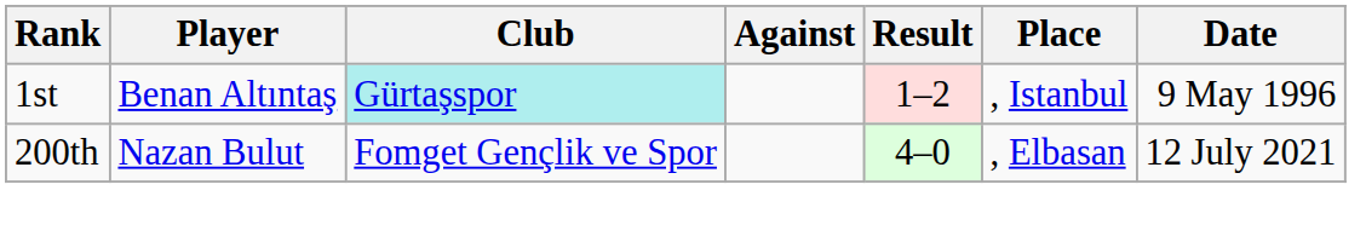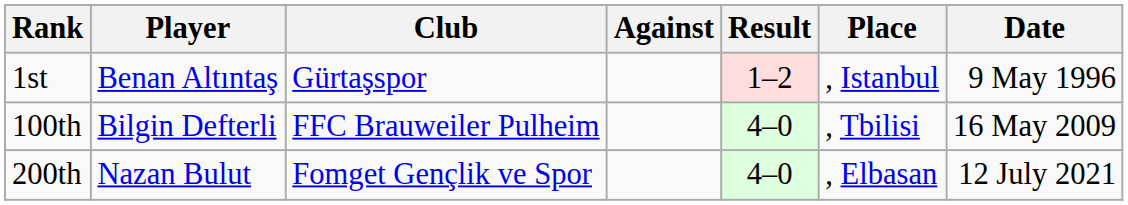 <table class=wikitable>
 <tr>
 <th>Rank</th>
 <th>Player</th>
 <th>Club</th>
 <th>Against</th>
 <th>Result</th>
 <th>Place</th>
 <th>Date</th>
 </tr>
 <tr>
 <td>1st</td>
 <td><a href='#'>Benan Altıntaş</a></td>
-<td style="background: paleturquoise;"> <a href='#'>Gürtaşspor</a></td>
+<td> <a href='#'>Gürtaşspor</a></td>
 <td></td>
 <td style="text-align:center; background:#fdd;">1–2</td>
 <td>, <a href='#'>Istanbul</a></td>
 <td align=right>9 May 1996</td>
+</tr>
+<tr>
+<td>100th</td>
+<td><a href='#'>Bilgin Defterli</a></td>
+<td> <a href='#'>FFC Brauweiler Pulheim</a></td>
+<td></td>
+<td style="text-align:center; background:#dfd;">4–0</td>
+<td>, <a href='#'>Tbilisi</a></td>
+<td align=right>16 May 2009</td>
 </tr>
 <tr>
 <td>200th</td>
 <td><a href='#'>Nazan Bulut</a></td>
 <td> <a href='#'>Fomget Gençlik ve Spor</a></td>
 <td></td>
 <td style="text-align:center; background:#dfd;">4–0</td>
 <td>, <a href='#'>Elbasan</a></td>
 <td align=right>12 July 2021</td>
 </tr>
 </table>
